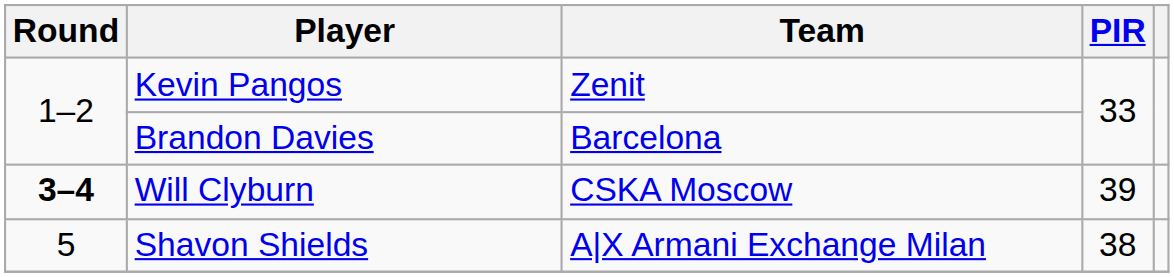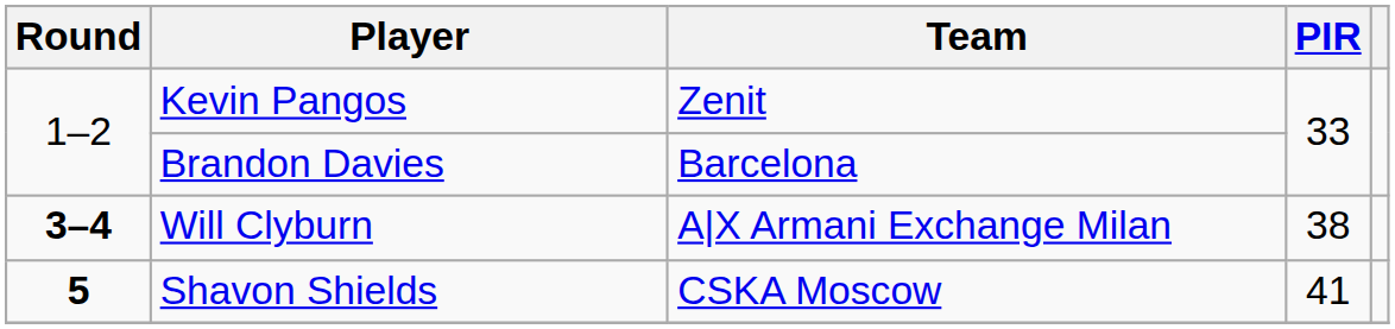 <table class="wikitable sortable" style="text-align: center;">
 <tr>
 <th>Round</th>
 <th style="width:200px;">Player</th>
 <th style="width:240px;">Team</th>
 <th><a href='#'>PIR</a></th>
 <th></th>
 </tr>
 <tr>
 <td rowspan=2>1–2</td>
 <td style="text-align:left;"> <a href='#'>Kevin Pangos</a></td>
 <td style="text-align:left;"> <a href='#'>Zenit</a></td>
 <td rowspan=2>33</td>
 <td rowspan=2></td>
 </tr>
 <tr>
 <td style="text-align:left;"> <a href='#'>Brandon Davies</a></td>
 <td style="text-align:left;"> <a href='#'>Barcelona</a></td>
 </tr>
 <tr>
 <td><strong>3–4</strong></td>
 <td style="text-align:left;"> <a href='#'>Will Clyburn</a></td>
-<td style="text-align:left;"> <a href='#'>CSKA Moscow</a></td>
-<td>39</td>
-<td></td>
-</tr>
-<tr>
-<td>5</td>
-<td style="text-align:left;"> <a href='#'>Shavon Shields</a></td>
 <td style="text-align:left;"> <a href='#'>A|X Armani Exchange Milan</a></td>
 <td>38</td>
 <td></td>
 </tr>
 <tr>
+<td><strong>5</strong></td>
+<td style="text-align:left;"> <a href='#'>Shavon Shields</a></td>
+<td style="text-align:left;"> <a href='#'>CSKA Moscow</a></td>
+<td>41</td>
+<td></td>
+</tr>
+<tr>
 </tr>
 </table>
